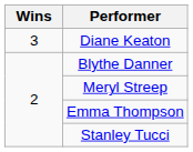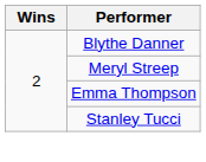 <table class="wikitable" style="text-align:center;">
 <tr>
 <th scope="col" width="55">Wins</th>
 <th scope="col" align="center">Performer</th>
-</tr>
-<tr>
-<td rowspan=1 style="text-align:center">3</td>
-<td><a href='#'>Diane Keaton</a></td>
 </tr>
 <tr>
 <td rowspan=4 style="text-align:center">2</td>
 <td><a href='#'>Blythe Danner</a></td>
 </tr>
 <tr>
 <td><a href='#'>Meryl Streep</a></td>
 </tr>
 <tr>
 <td><a href='#'>Emma Thompson</a></td>
 </tr>
 <tr>
 <td><a href='#'>Stanley Tucci</a></td>
 </tr>
 </table>
